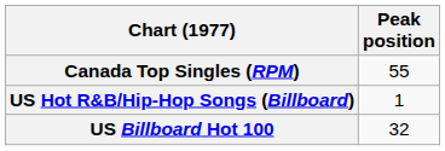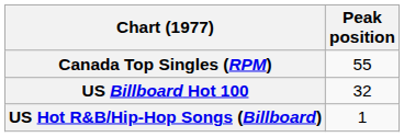 <table class="wikitable sortable plainrowheaders" style="text-align:center">
 <tr>
 <th scope="col">Chart (1977)</th>
 <th scope="col">Peak<br>position</th>
 </tr>
 <tr>
 <th scope="row">Canada Top Singles (<em><a href='#'>RPM</a></em>)</th>
 <td>55</td>
 </tr>
 <tr>
+<th scope="row">US <a href='#'><em>Billboard</em> Hot 100</a></th>
+<td>32</td>
+</tr>
+<tr>
 <th scope="row">US <a href='#'>Hot R&B/Hip-Hop Songs</a> (<em><a href='#'>Billboard</a></em>)</th>
 <td>1</td>
 </tr>
-<tr>
-<th scope="row">US <a href='#'><em>Billboard</em> Hot 100</a></th>
-<td>32</td>
-</tr>
 </table>
